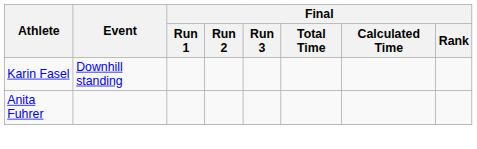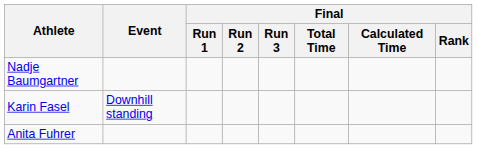 <table class="wikitable" style="font-size:100%">
 <tr>
 <th rowspan="2">Athlete</th>
 <th rowspan="2">Event</th>
 <th colspan="6">Final</th>
 </tr>
 <tr>
 <th>Run 1</th>
 <th>Run 2</th>
 <th>Run 3</th>
 <th>Total Time</th>
 <th>Calculated Time</th>
 <th>Rank</th>
+</tr>
+<tr>
+<td rowspan=1><a href='#'>Nadje Baumgartner</a></td>
+<td></td>
+<td align="center"></td>
+<td align="center"></td>
+<td align="center"></td>
+<td align="center"></td>
+<td align="center"></td>
+<td align="center"></td>
 </tr>
 <tr>
 <td rowspan=1><a href='#'>Karin Fasel</a></td>
 <td><a href='#'>Downhill standing</a></td>
 <td align="center"></td>
 <td align="center"></td>
 <td align="center"></td>
 <td align="center"></td>
 <td align="center"></td>
 <td align="center"></td>
 </tr>
 <tr>
 <td rowspan=1><a href='#'>Anita Fuhrer</a></td>
 <td></td>
 <td align="center"></td>
 <td align="center"></td>
 <td align="center"></td>
 <td align="center"></td>
 <td align="center"></td>
 <td align="center"></td>
 </tr>
 </table>
